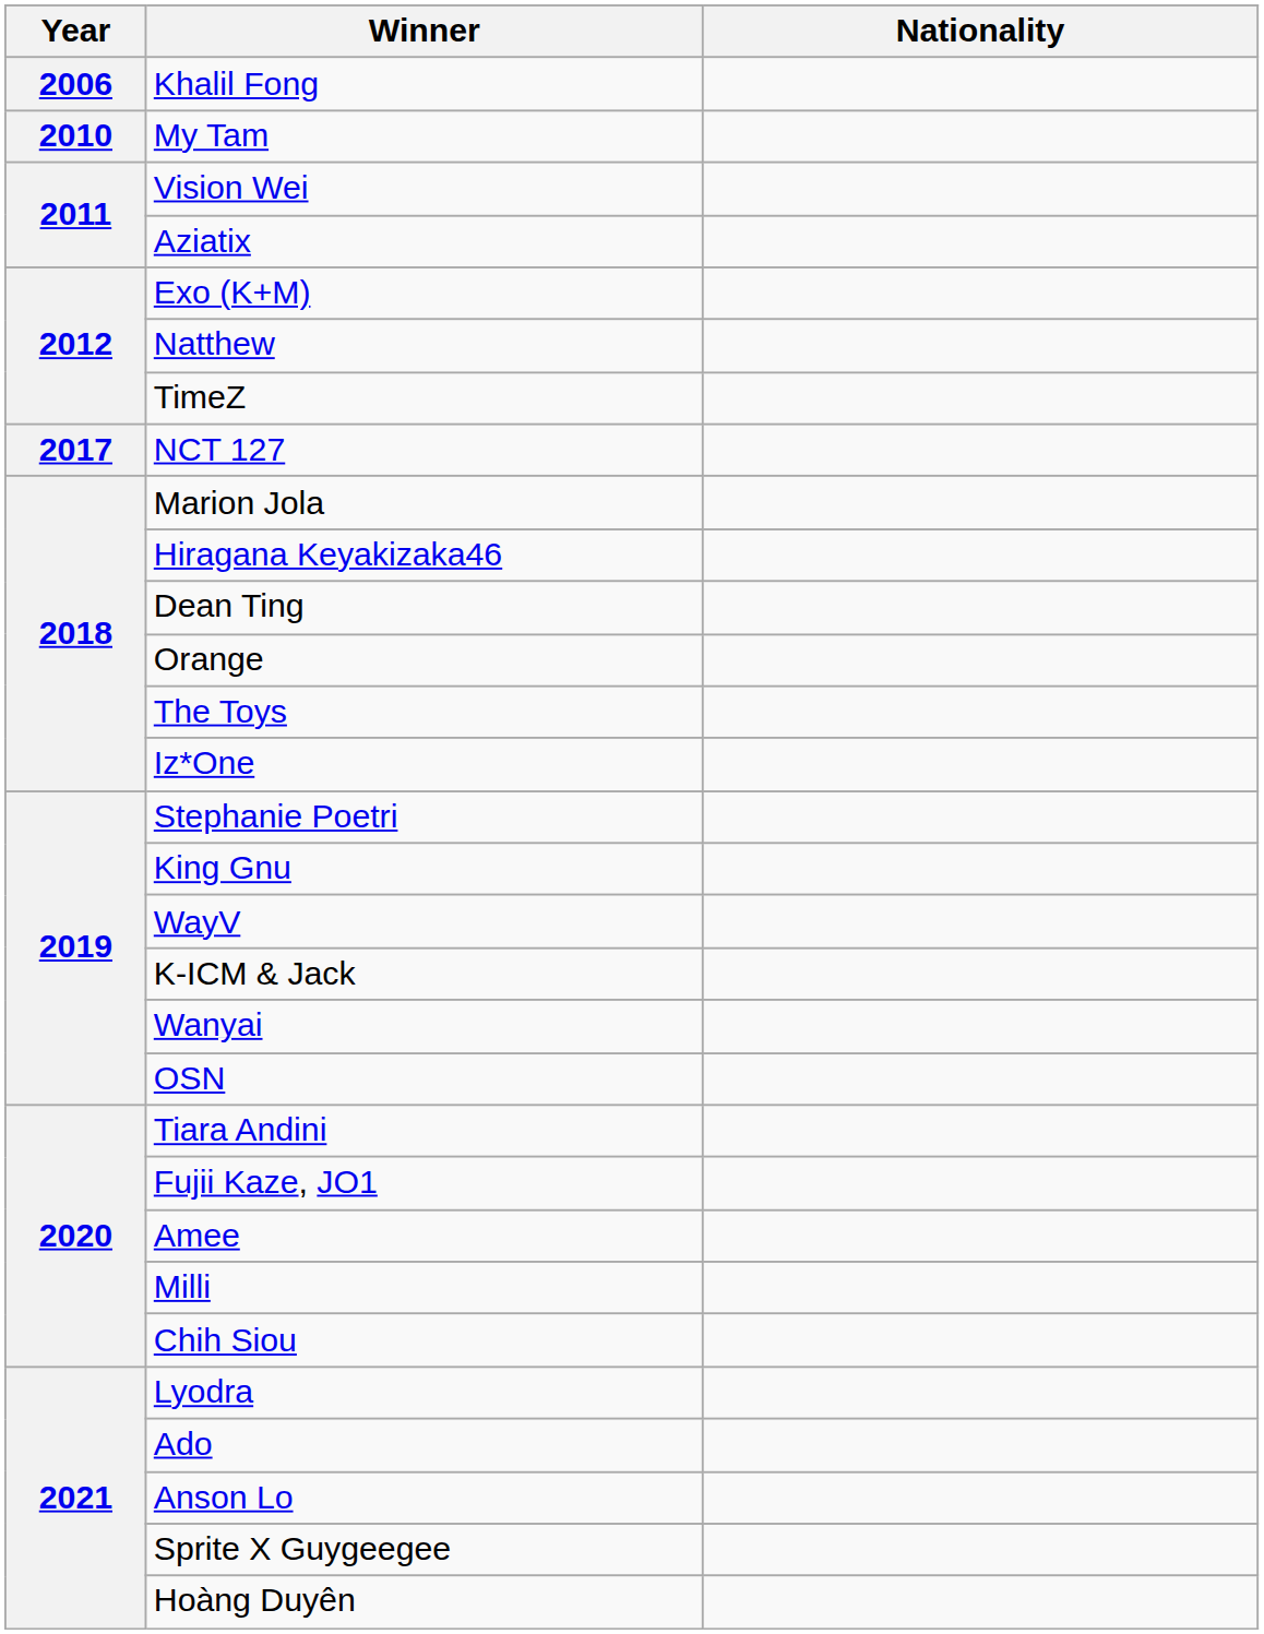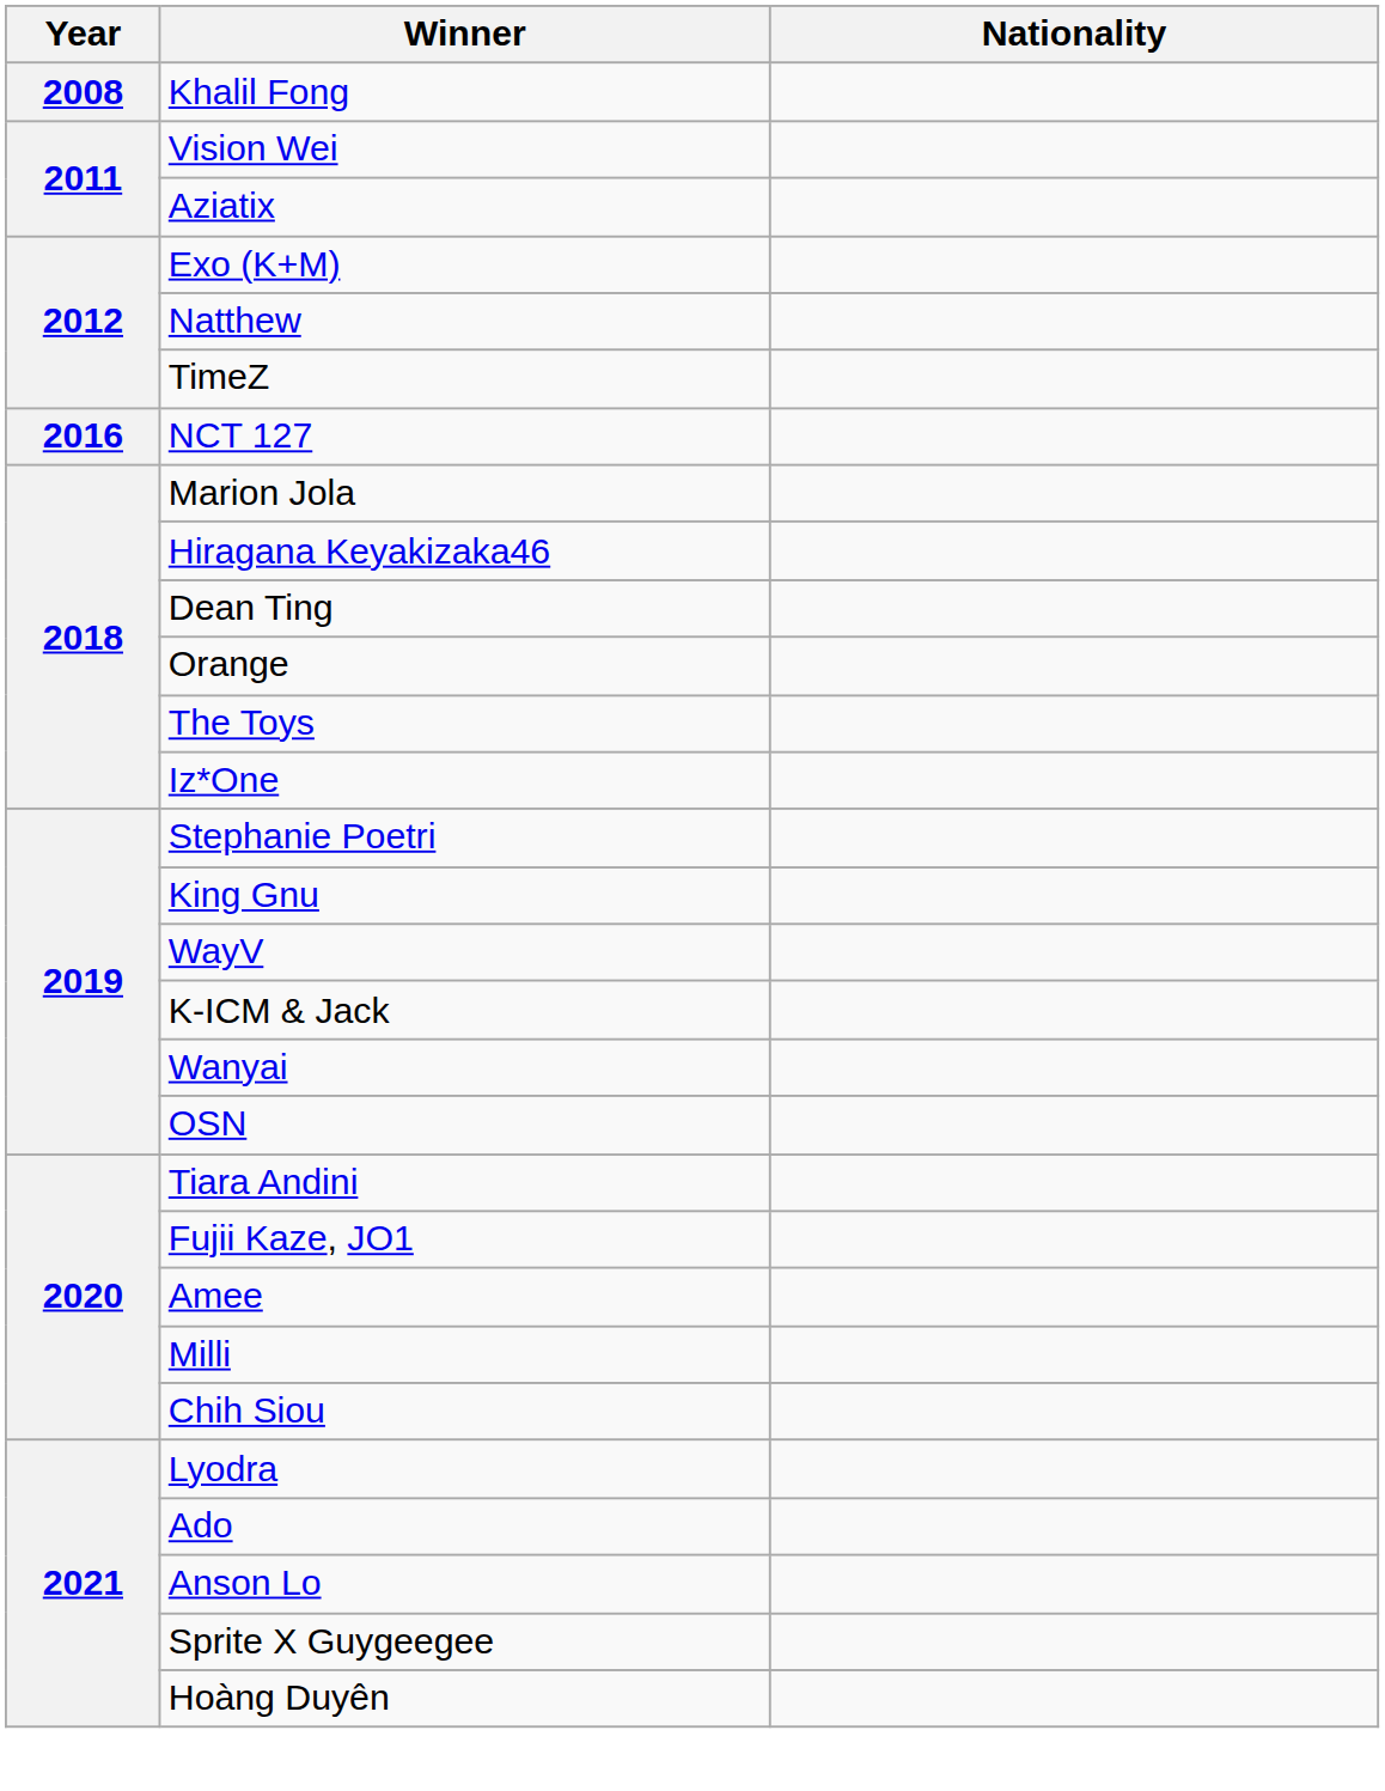 <table class="wikitable plainrowheaders">
 <tr>
 <th width="62">Year</th>
 <th width="270">Winner</th>
 <th width="270">Nationality</th>
 </tr>
 <tr>
-<th scope="row" style="text-align:center"><a href='#'>2006</a></th>
+<th scope="row" style="text-align:center"><a href='#'>2008</a></th>
 <td><a href='#'>Khalil Fong</a></td>
-<td></td>
-</tr>
-<tr>
-<th scope="row" style="text-align:center"><a href='#'>2010</a></th>
-<td><a href='#'>My Tam</a></td>
 <td></td>
 </tr>
 <tr>
 <th scope="row" style="text-align:center" rowspan=2><a href='#'>2011</a></th>
 <td><a href='#'>Vision Wei</a></td>
 <td></td>
 </tr>
 <tr>
 <td><a href='#'>Aziatix</a></td>
 <td></td>
 </tr>
 <tr>
 <th scope="row" style="text-align:center" rowspan=3><a href='#'>2012</a></th>
 <td><a href='#'>Exo (K+M)</a></td>
 <td></td>
 </tr>
 <tr>
 <td><a href='#'>Natthew</a></td>
 <td></td>
 </tr>
 <tr>
 <td>TimeZ</td>
 <td></td>
 </tr>
 <tr>
-<th scope="row" style="text-align:center"><a href='#'>2017</a></th>
+<th scope="row" style="text-align:center"><a href='#'>2016</a></th>
 <td><a href='#'>NCT 127</a></td>
 <td></td>
 </tr>
 <tr>
 <th rowspan="6" scope="row" style="text-align:center"><a href='#'>2018</a></th>
 <td>Marion Jola</td>
 <td></td>
 </tr>
 <tr>
 <td><a href='#'>Hiragana Keyakizaka46</a></td>
 <td></td>
 </tr>
 <tr>
 <td>Dean Ting</td>
 <td></td>
 </tr>
 <tr>
 <td>Orange</td>
 <td></td>
 </tr>
 <tr>
 <td><a href='#'>The Toys</a></td>
 <td></td>
 </tr>
 <tr>
 <td><a href='#'>Iz*One</a></td>
 <td></td>
 </tr>
 <tr>
 <th rowspan="6" scope="row" style="text-align:center"><a href='#'>2019</a></th>
 <td><a href='#'>Stephanie Poetri</a></td>
 <td></td>
 </tr>
 <tr>
 <td><a href='#'>King Gnu</a></td>
 <td></td>
 </tr>
 <tr>
 <td><a href='#'>WayV</a></td>
 <td></td>
 </tr>
 <tr>
 <td>K-ICM & Jack</td>
 <td></td>
 </tr>
 <tr>
 <td><a href='#'>Wanyai</a></td>
 <td></td>
 </tr>
 <tr>
 <td><a href='#'>OSN</a></td>
 <td></td>
 </tr>
 <tr>
 <th rowspan="5" scope="row" style="text-align:center"><a href='#'>2020</a></th>
 <td><a href='#'>Tiara Andini</a></td>
 <td></td>
 </tr>
 <tr>
 <td><a href='#'>Fujii Kaze</a>, <a href='#'>JO1</a></td>
 <td></td>
 </tr>
 <tr>
 <td><a href='#'>Amee</a></td>
 <td></td>
 </tr>
 <tr>
 <td><a href='#'>Milli</a></td>
 <td></td>
 </tr>
 <tr>
 <td><a href='#'>Chih Siou</a></td>
 <td></td>
 </tr>
 <tr>
 <th rowspan="5" scope="row" style="text-align:center"><a href='#'>2021</a></th>
 <td><a href='#'>Lyodra</a></td>
 <td></td>
 </tr>
 <tr>
 <td><a href='#'>Ado</a></td>
 <td></td>
 </tr>
 <tr>
 <td><a href='#'>Anson Lo</a></td>
 <td></td>
 </tr>
 <tr>
 <td>Sprite X Guygeegee</td>
 <td></td>
 </tr>
 <tr>
 <td>Hoàng Duyên</td>
 <td></td>
 </tr>
 </table>
